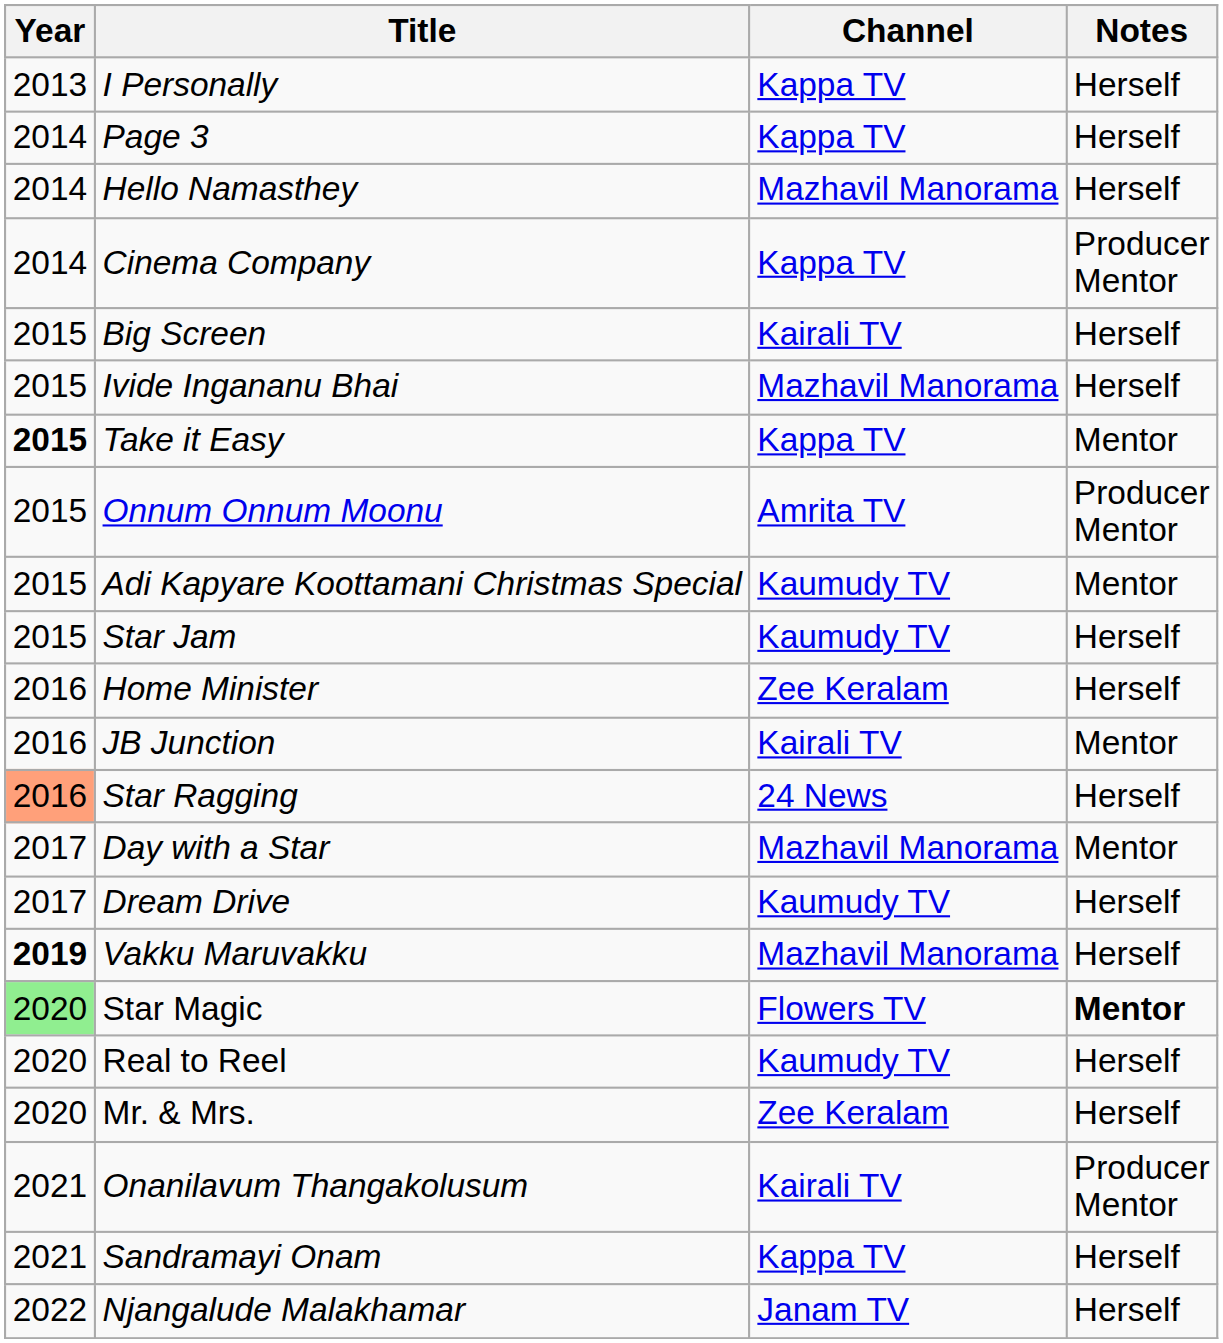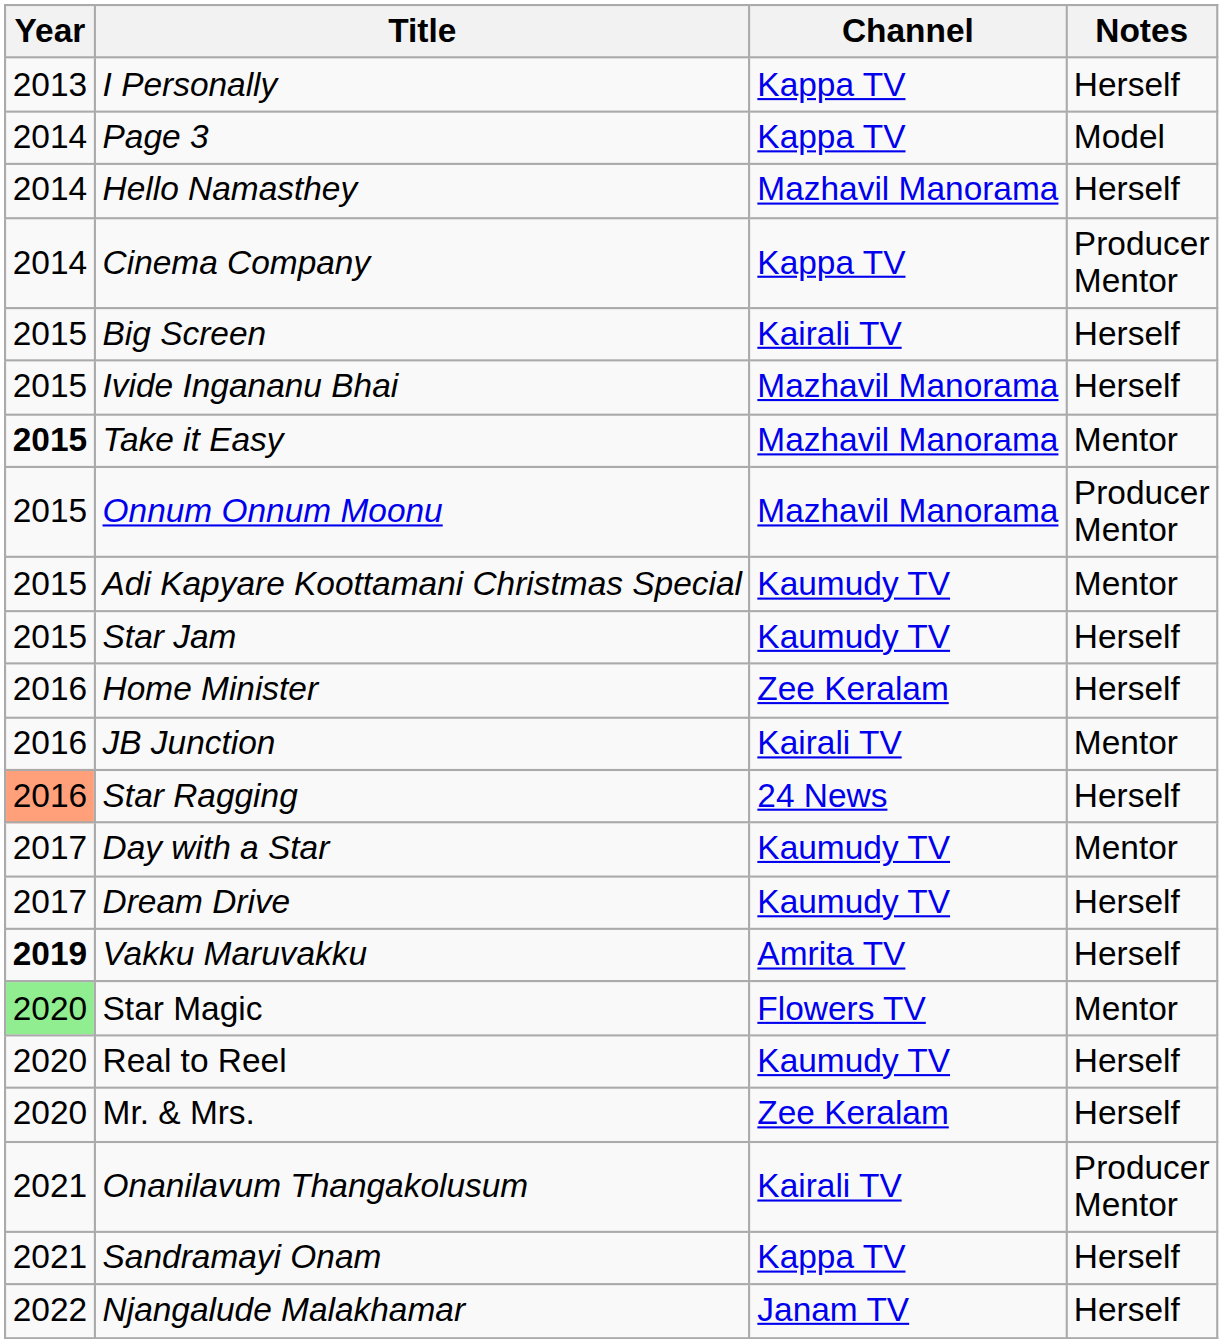 <table class="wikitable">
 <tr>
 <th>Year</th>
 <th>Title</th>
 <th>Channel</th>
 <th>Notes</th>
 </tr>
 <tr>
 <td>2013</td>
 <td><em>I Personally</em></td>
 <td><a href='#'>Kappa TV</a></td>
 <td>Herself</td>
 </tr>
 <tr>
 <td>2014</td>
 <td><em>Page 3</em></td>
 <td><a href='#'>Kappa TV</a></td>
-<td>Herself</td>
+<td>Model</td>
 </tr>
 <tr>
 <td>2014</td>
 <td><em>Hello Namasthey</em></td>
 <td><a href='#'>Mazhavil Manorama</a></td>
 <td>Herself</td>
 </tr>
 <tr>
 <td>2014</td>
 <td><em>Cinema Company</em></td>
 <td><a href='#'>Kappa TV</a></td>
 <td>Producer<br>Mentor</td>
 </tr>
 <tr>
 <td>2015</td>
 <td><em>Big Screen</em></td>
 <td><a href='#'>Kairali TV</a></td>
 <td>Herself</td>
 </tr>
 <tr>
 <td>2015</td>
 <td><em>Ivide Ingananu Bhai</em></td>
 <td><a href='#'>Mazhavil Manorama</a></td>
 <td>Herself</td>
 </tr>
 <tr>
 <td><strong>2015</strong></td>
 <td><em>Take it Easy</em></td>
-<td><a href='#'>Kappa TV</a></td>
+<td><a href='#'>Mazhavil Manorama</a></td>
 <td>Mentor</td>
 </tr>
 <tr>
 <td>2015</td>
 <td><em><a href='#'>Onnum Onnum Moonu</a></em></td>
-<td><a href='#'>Amrita TV</a></td>
+<td><a href='#'>Mazhavil Manorama</a></td>
 <td>Producer<br>Mentor</td>
 </tr>
 <tr>
 <td>2015</td>
 <td><em>Adi Kapyare Koottamani Christmas Special</em></td>
 <td><a href='#'>Kaumudy TV</a></td>
 <td>Mentor</td>
 </tr>
 <tr>
 <td>2015</td>
 <td><em>Star Jam</em></td>
 <td><a href='#'>Kaumudy TV</a></td>
 <td>Herself</td>
 </tr>
 <tr>
 <td>2016</td>
 <td><em>Home Minister</em></td>
 <td><a href='#'>Zee Keralam</a></td>
 <td>Herself</td>
 </tr>
 <tr>
 <td>2016</td>
 <td><em>JB Junction</em></td>
 <td><a href='#'>Kairali TV</a></td>
 <td>Mentor</td>
 </tr>
 <tr>
 <td style="background: lightsalmon;">2016</td>
 <td><em>Star Ragging</em></td>
 <td><a href='#'>24 News</a></td>
 <td>Herself</td>
 </tr>
 <tr>
 <td>2017</td>
 <td><em>Day with a Star</em></td>
-<td><a href='#'>Mazhavil Manorama</a></td>
+<td><a href='#'>Kaumudy TV</a></td>
 <td>Mentor</td>
 </tr>
 <tr>
 <td>2017</td>
 <td><em>Dream Drive</em></td>
 <td><a href='#'>Kaumudy TV</a></td>
 <td>Herself</td>
 </tr>
 <tr>
 <td><strong>2019</strong></td>
 <td><em>Vakku Maruvakku</em></td>
-<td><a href='#'>Mazhavil Manorama</a></td>
+<td><a href='#'>Amrita TV</a></td>
 <td>Herself</td>
 </tr>
 <tr>
 <td style="background: lightgreen;">2020</td>
 <td>Star Magic</td>
 <td><a href='#'>Flowers TV</a></td>
-<td><strong>Mentor</strong></td>
+<td>Mentor</td>
 </tr>
 <tr>
 <td>2020</td>
 <td>Real to Reel</td>
 <td><a href='#'>Kaumudy TV</a></td>
 <td>Herself</td>
 </tr>
 <tr>
 <td>2020</td>
 <td>Mr. & Mrs.</td>
 <td><a href='#'>Zee Keralam</a></td>
 <td>Herself</td>
 </tr>
 <tr>
 <td>2021</td>
 <td><em>Onanilavum Thangakolusum</em></td>
 <td><a href='#'>Kairali TV</a></td>
 <td>Producer<br>Mentor</td>
 </tr>
 <tr>
 <td>2021</td>
 <td><em>Sandramayi Onam</em></td>
 <td><a href='#'>Kappa TV</a></td>
 <td>Herself</td>
 </tr>
 <tr>
 <td>2022</td>
 <td><em>Njangalude Malakhamar</em></td>
 <td><a href='#'>Janam TV</a></td>
 <td>Herself</td>
 </tr>
 <tr>
 </tr>
 </table>
